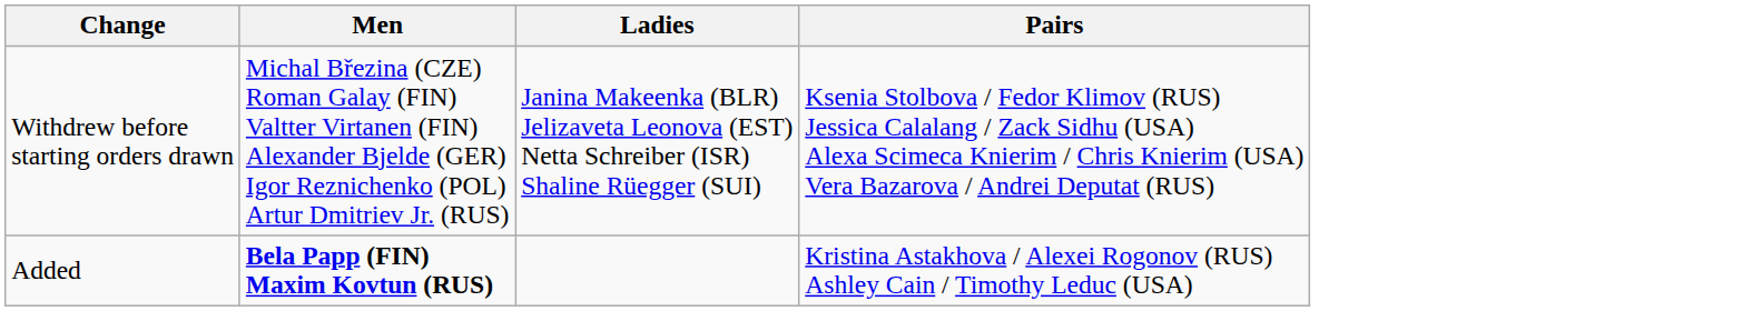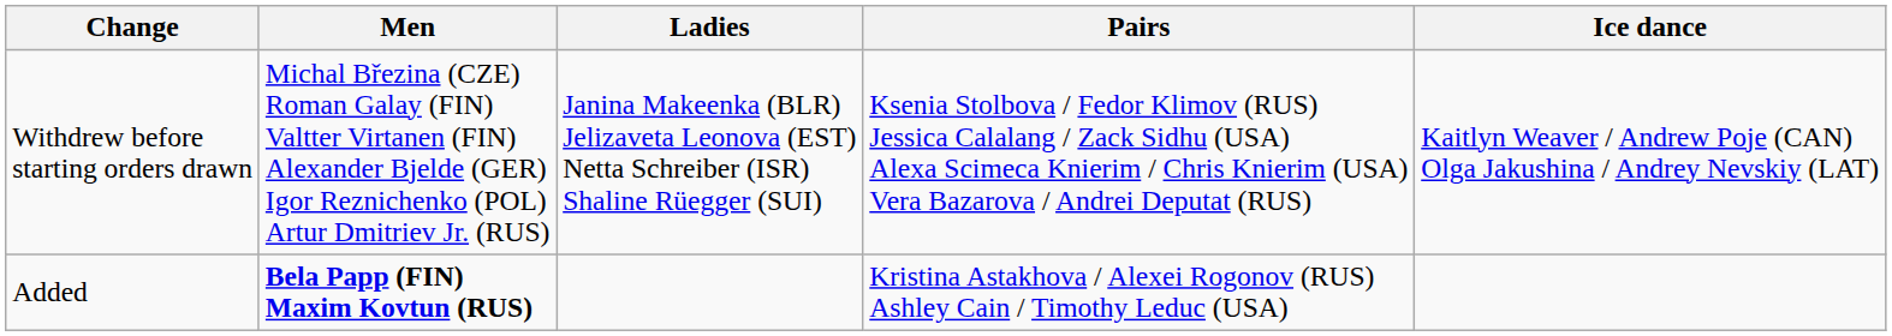 <table class="wikitable">
 <tr>
 <th>Change</th>
 <th>Men</th>
 <th>Ladies</th>
 <th>Pairs</th>
+<th>Ice dance</th>
 </tr>
 <tr>
 <td>Withdrew before <br> starting orders drawn</td>
 <td><a href='#'>Michal Březina</a> (CZE) <br> <a href='#'>Roman Galay</a> (FIN) <br> <a href='#'>Valtter Virtanen</a> (FIN) <br> <a href='#'>Alexander Bjelde</a> (GER) <br> <a href='#'>Igor Reznichenko</a> (POL) <br> <a href='#'>Artur Dmitriev Jr.</a> (RUS)</td>
 <td><a href='#'>Janina Makeenka</a> (BLR) <br> <a href='#'>Jelizaveta Leonova</a> (EST) <br> Netta Schreiber (ISR) <br> <a href='#'>Shaline Rüegger</a> (SUI)</td>
 <td><a href='#'>Ksenia Stolbova</a> / <a href='#'>Fedor Klimov</a> (RUS) <br> <a href='#'>Jessica Calalang</a> / <a href='#'>Zack Sidhu</a> (USA) <br> <a href='#'>Alexa Scimeca Knierim</a> / <a href='#'>Chris Knierim</a> (USA) <br> <a href='#'>Vera Bazarova</a> / <a href='#'>Andrei Deputat</a> (RUS)</td>
+<td><a href='#'>Kaitlyn Weaver</a> / <a href='#'>Andrew Poje</a> (CAN) <br> <a href='#'>Olga Jakushina</a> / <a href='#'>Andrey Nevskiy</a> (LAT)</td>
 </tr>
 <tr>
 <td>Added</td>
 <td><strong><a href='#'>Bela Papp</a> (FIN) <br> <a href='#'>Maxim Kovtun</a> (RUS)</strong></td>
 <td></td>
 <td><a href='#'>Kristina Astakhova</a> / <a href='#'>Alexei Rogonov</a> (RUS) <br> <a href='#'>Ashley Cain</a> / <a href='#'>Timothy Leduc</a> (USA)</td>
+<td></td>
 </tr>
 </table>
